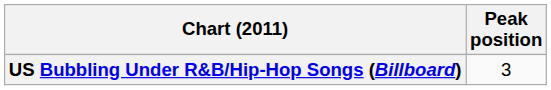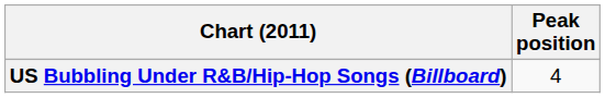 <table class="wikitable sortable plainrowheaders" style="text-align:center">
 <tr>
 <th scope="col">Chart (2011)</th>
 <th scope="col">Peak<br>position</th>
 </tr>
 <tr>
 </tr>
 <tr>
 <th scope="row">US <a href='#'>Bubbling Under R&B/Hip-Hop Songs</a> (<em><a href='#'>Billboard</a></em>)</th>
-<td>3</td>
+<td>4</td>
 </tr>
 </table>
